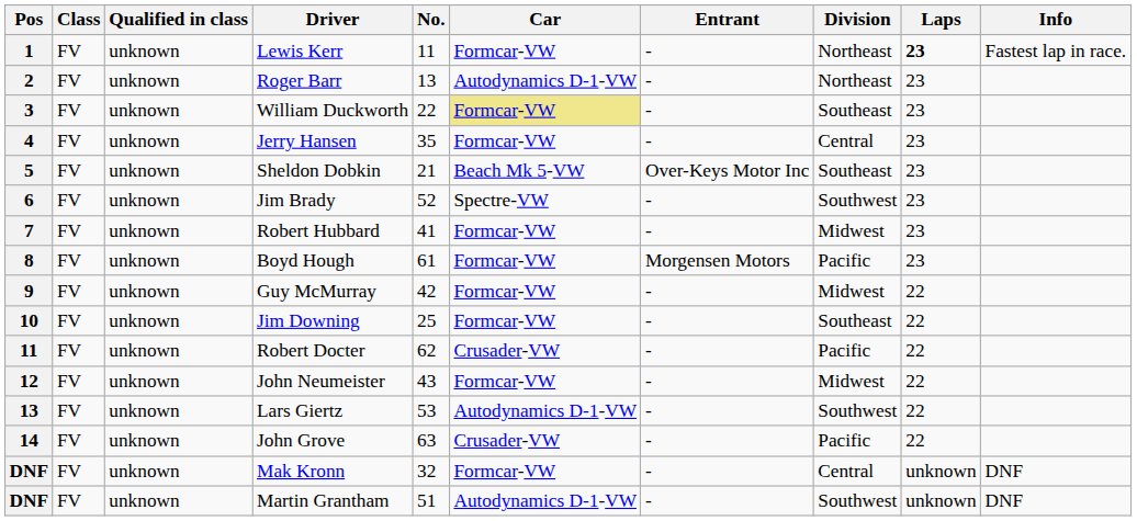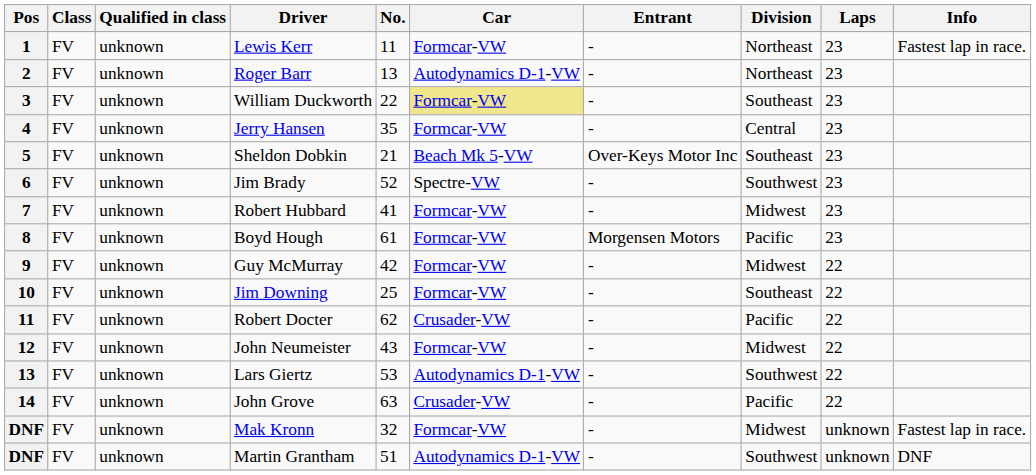 <table class="wikitable">
 <tr>
 <th>Pos</th>
 <th>Class</th>
 <th>Qualified in class</th>
 <th>Driver</th>
 <th>No.</th>
 <th>Car</th>
 <th>Entrant</th>
 <th>Division</th>
 <th>Laps</th>
 <th>Info</th>
 </tr>
 <tr>
 <th>1</th>
 <td>FV</td>
 <td>unknown</td>
 <td> <a href='#'>Lewis Kerr</a></td>
 <td>11</td>
 <td><a href='#'>Formcar</a>-<a href='#'>VW</a></td>
 <td>-</td>
 <td>Northeast</td>
-<td><strong>23</strong></td>
+<td>23</td>
 <td>Fastest lap in race.</td>
 </tr>
 <tr>
 <th>2</th>
 <td>FV</td>
 <td>unknown</td>
 <td> <a href='#'>Roger Barr</a></td>
 <td>13</td>
 <td><a href='#'>Autodynamics D-1</a>-<a href='#'>VW</a></td>
 <td>-</td>
 <td>Northeast</td>
 <td>23</td>
 <td></td>
 </tr>
 <tr>
 <th>3</th>
 <td>FV</td>
 <td>unknown</td>
 <td> William Duckworth</td>
 <td>22</td>
 <td style="background: khaki;"><a href='#'>Formcar</a>-<a href='#'>VW</a></td>
 <td>-</td>
 <td>Southeast</td>
 <td>23</td>
 <td></td>
 </tr>
 <tr>
 <th>4</th>
 <td>FV</td>
 <td>unknown</td>
 <td> <a href='#'>Jerry Hansen</a></td>
 <td>35</td>
 <td><a href='#'>Formcar</a>-<a href='#'>VW</a></td>
 <td>-</td>
 <td>Central</td>
 <td>23</td>
 <td></td>
 </tr>
 <tr>
 <th>5</th>
 <td>FV</td>
 <td>unknown</td>
 <td> Sheldon Dobkin</td>
 <td>21</td>
 <td><a href='#'>Beach Mk 5</a>-<a href='#'>VW</a></td>
 <td>Over-Keys Motor Inc</td>
 <td>Southeast</td>
 <td>23</td>
 <td></td>
 </tr>
 <tr>
 <th>6</th>
 <td>FV</td>
 <td>unknown</td>
 <td> Jim Brady</td>
 <td>52</td>
 <td>Spectre-<a href='#'>VW</a></td>
 <td>-</td>
 <td>Southwest</td>
 <td>23</td>
 <td></td>
 </tr>
 <tr>
 <th>7</th>
 <td>FV</td>
 <td>unknown</td>
 <td> Robert Hubbard</td>
 <td>41</td>
 <td><a href='#'>Formcar</a>-<a href='#'>VW</a></td>
 <td>-</td>
 <td>Midwest</td>
 <td>23</td>
 <td></td>
 </tr>
 <tr>
 <th>8</th>
 <td>FV</td>
 <td>unknown</td>
 <td> Boyd Hough</td>
 <td>61</td>
 <td><a href='#'>Formcar</a>-<a href='#'>VW</a></td>
 <td>Morgensen Motors</td>
 <td>Pacific</td>
 <td>23</td>
 <td></td>
 </tr>
 <tr>
 <th>9</th>
 <td>FV</td>
 <td>unknown</td>
 <td> Guy McMurray</td>
 <td>42</td>
 <td><a href='#'>Formcar</a>-<a href='#'>VW</a></td>
 <td>-</td>
 <td>Midwest</td>
 <td>22</td>
 <td></td>
 </tr>
 <tr>
 <th>10</th>
 <td>FV</td>
 <td>unknown</td>
 <td> <a href='#'>Jim Downing</a></td>
 <td>25</td>
 <td><a href='#'>Formcar</a>-<a href='#'>VW</a></td>
 <td>-</td>
 <td>Southeast</td>
 <td>22</td>
 <td></td>
 </tr>
 <tr>
 <th>11</th>
 <td>FV</td>
 <td>unknown</td>
 <td> Robert Docter</td>
 <td>62</td>
 <td><a href='#'>Crusader</a>-<a href='#'>VW</a></td>
 <td>-</td>
 <td>Pacific</td>
 <td>22</td>
 <td></td>
 </tr>
 <tr>
 <th>12</th>
 <td>FV</td>
 <td>unknown</td>
 <td> John Neumeister</td>
 <td>43</td>
 <td><a href='#'>Formcar</a>-<a href='#'>VW</a></td>
 <td>-</td>
 <td>Midwest</td>
 <td>22</td>
 <td></td>
 </tr>
 <tr>
 <th>13</th>
 <td>FV</td>
 <td>unknown</td>
 <td> Lars Giertz</td>
 <td>53</td>
 <td><a href='#'>Autodynamics D-1</a>-<a href='#'>VW</a></td>
 <td>-</td>
 <td>Southwest</td>
 <td>22</td>
 <td></td>
 </tr>
 <tr>
 <th>14</th>
 <td>FV</td>
 <td>unknown</td>
 <td> John Grove</td>
 <td>63</td>
 <td><a href='#'>Crusader</a>-<a href='#'>VW</a></td>
 <td>-</td>
 <td>Pacific</td>
 <td>22</td>
 <td></td>
 </tr>
 <tr>
 <th>DNF</th>
 <td>FV</td>
 <td>unknown</td>
 <td> <a href='#'>Mak Kronn</a></td>
 <td>32</td>
 <td><a href='#'>Formcar</a>-<a href='#'>VW</a></td>
 <td>-</td>
-<td>Central</td>
+<td>Midwest</td>
 <td>unknown</td>
-<td>DNF</td>
+<td>Fastest lap in race.</td>
 </tr>
 <tr>
 <th>DNF</th>
 <td>FV</td>
 <td>unknown</td>
 <td> Martin Grantham</td>
 <td>51</td>
 <td><a href='#'>Autodynamics D-1</a>-<a href='#'>VW</a></td>
 <td>-</td>
 <td>Southwest</td>
 <td>unknown</td>
 <td>DNF</td>
 </tr>
 </table>
